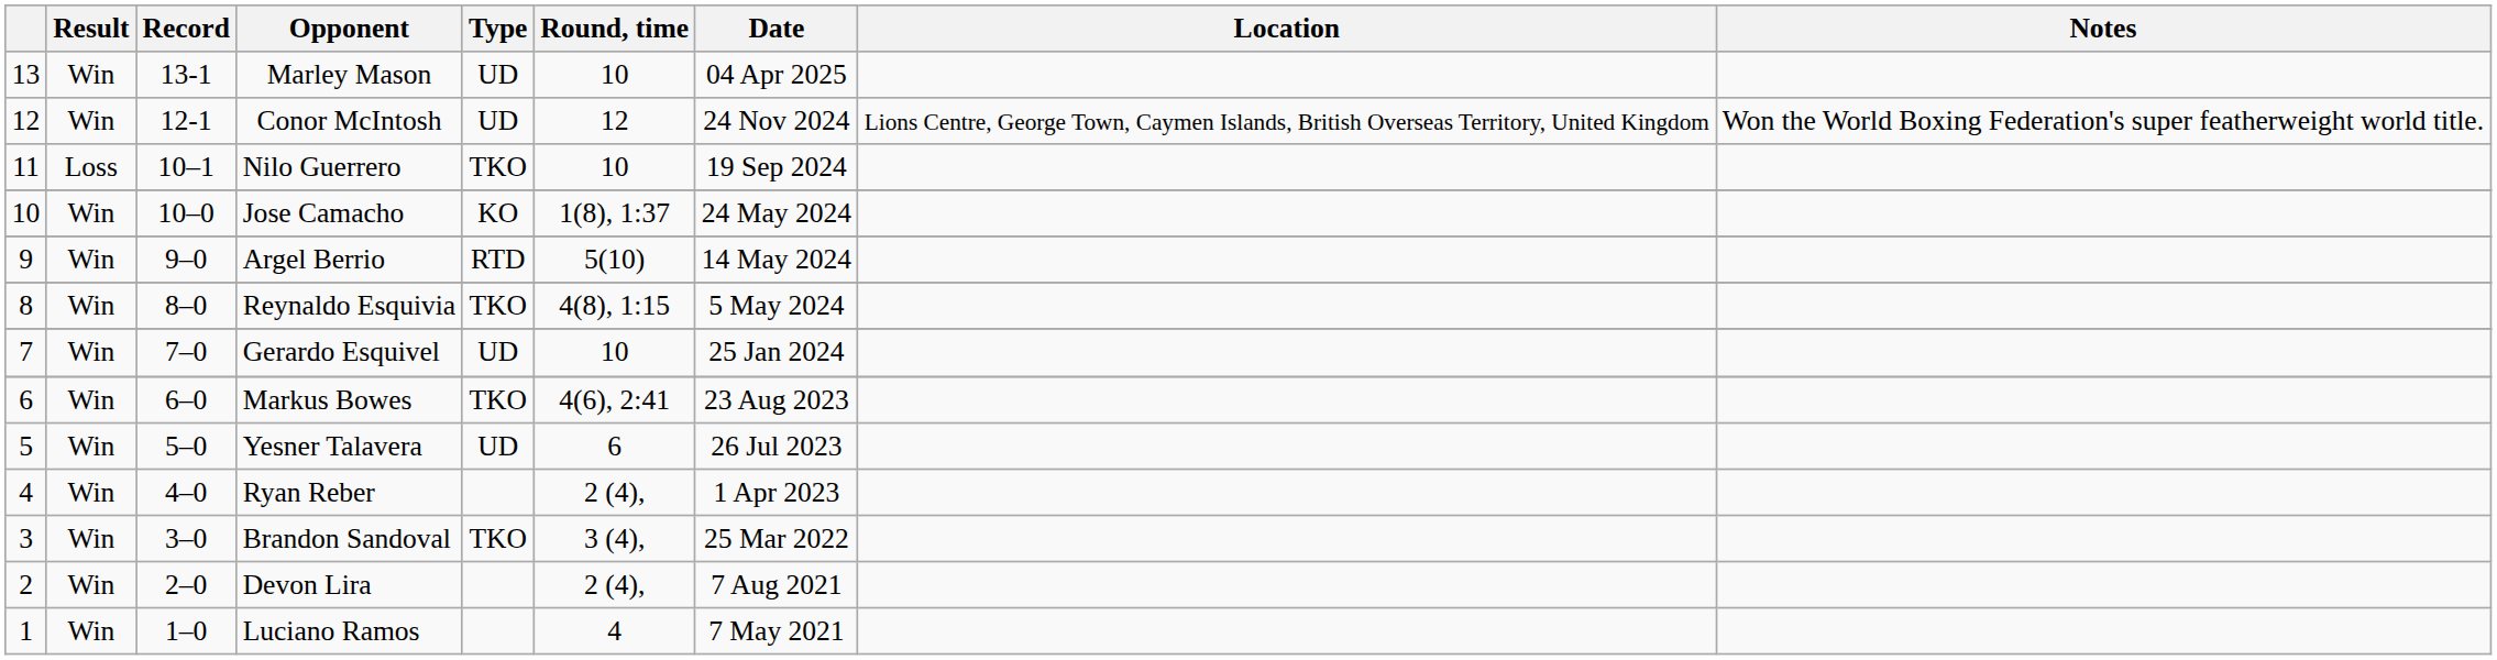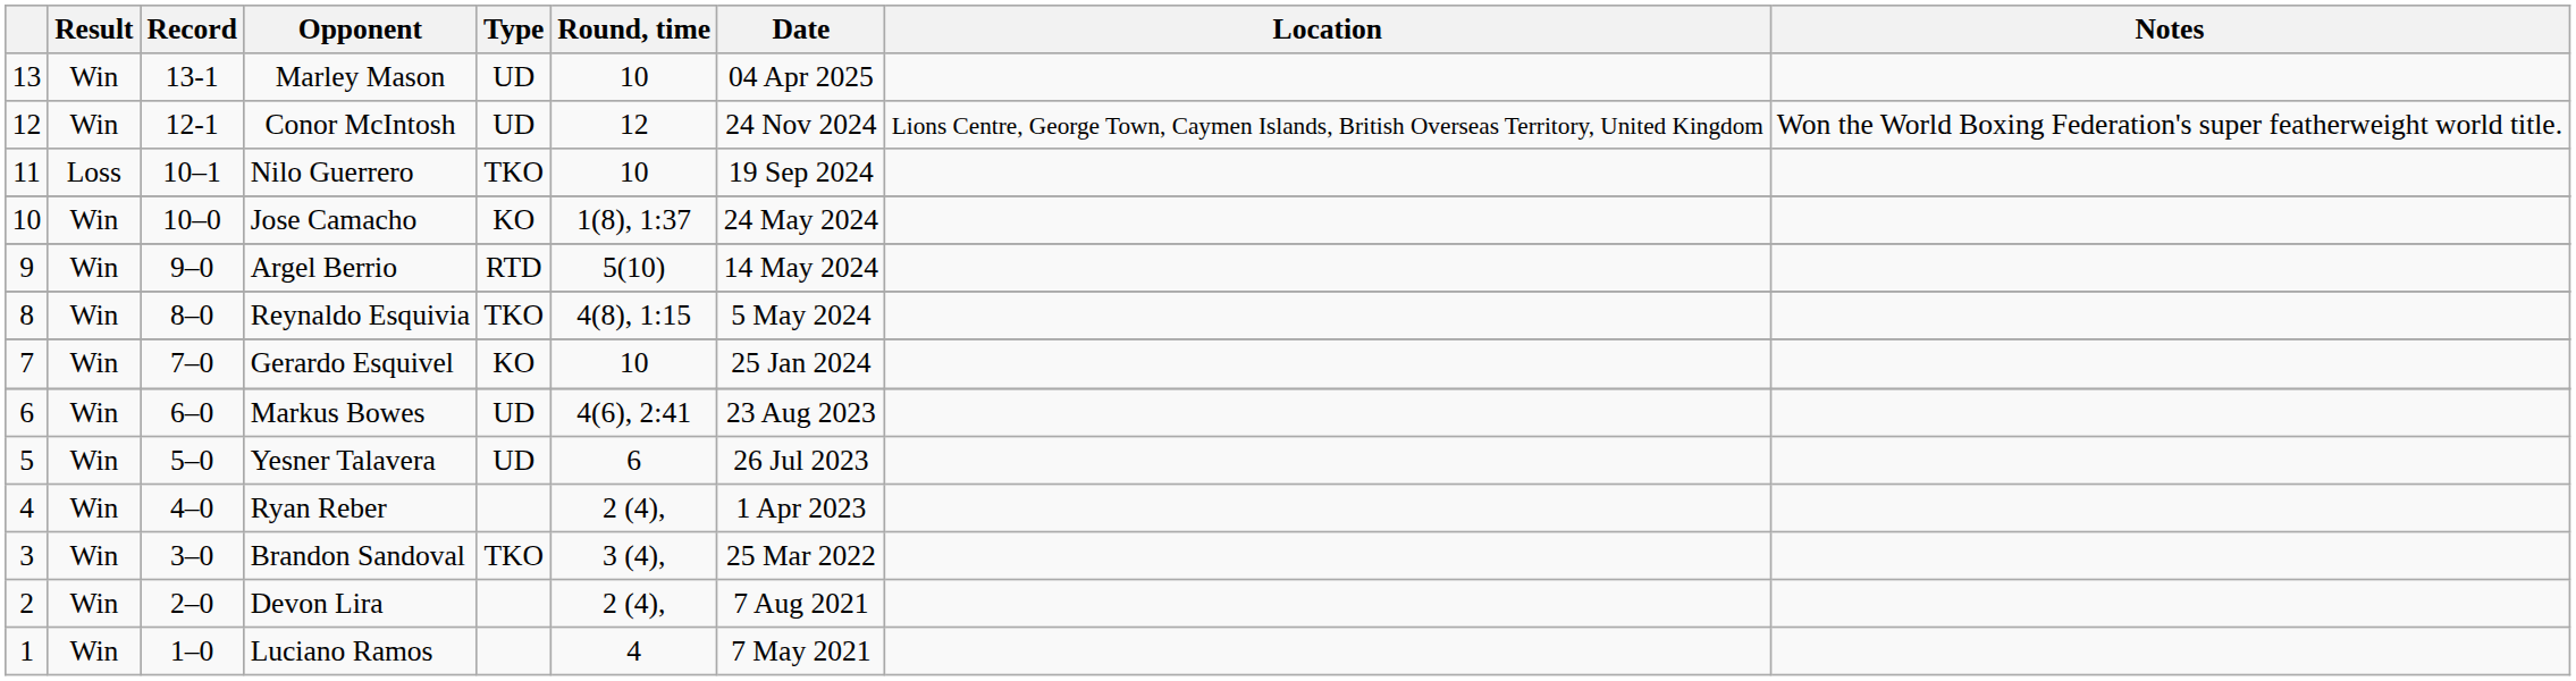 <table class="wikitable" style="text-align:center; font-size:95%">
 <tr>
 <th></th>
 <th>Result</th>
 <th>Record</th>
 <th>Opponent</th>
 <th>Type</th>
 <th>Round, time</th>
 <th>Date</th>
 <th>Location</th>
 <th>Notes</th>
 </tr>
 <tr>
 <td>13</td>
 <td>Win</td>
 <td>13-1</td>
 <td> Marley Mason</td>
 <td>UD</td>
 <td>10</td>
 <td>04 Apr 2025</td>
 <td></td>
 <td></td>
 </tr>
 <tr>
 <td>12</td>
 <td>Win</td>
 <td>12-1</td>
 <td> Conor McIntosh</td>
 <td>UD</td>
 <td>12</td>
 <td>24 Nov 2024</td>
 <td> <small>Lions Centre, George Town</small><small>, Caymen Islands, British Overseas Territory, United Kingdom</small></td>
 <td>Won the World Boxing Federation's super featherweight world title.</td>
 </tr>
 <tr>
 <td>11</td>
 <td>Loss</td>
 <td>10–1</td>
 <td style="text-align:left;"> Nilo Guerrero</td>
 <td>TKO</td>
 <td>10</td>
 <td>19 Sep 2024</td>
 <td style="text-align:left;"> </td>
 <td style="text-align:left;"></td>
 </tr>
 <tr>
 </tr>
 <tr>
 <td>10</td>
 <td>Win</td>
 <td>10–0</td>
 <td style="text-align:left;"> Jose Camacho</td>
 <td>KO</td>
 <td>1(8), 1:37</td>
 <td>24 May 2024</td>
 <td style="text-align:left;"> </td>
 <td style="text-align:left;"></td>
 </tr>
 <tr>
 </tr>
 <tr>
 <td>9</td>
 <td>Win</td>
 <td>9–0</td>
 <td style="text-align:left;"> Argel Berrio</td>
 <td>RTD</td>
 <td>5(10)</td>
 <td>14 May 2024</td>
 <td style="text-align:left;"> </td>
 <td style="text-align:left;"></td>
 </tr>
 <tr>
 </tr>
 <tr>
 <td>8</td>
 <td>Win</td>
 <td>8–0</td>
 <td style="text-align:left;"> Reynaldo Esquivia</td>
 <td>TKO</td>
 <td>4(8), 1:15</td>
 <td>5 May 2024</td>
 <td style="text-align:left;"> </td>
 <td style="text-align:left;"></td>
 </tr>
 <tr>
 </tr>
 <tr>
 <td>7</td>
 <td>Win</td>
 <td>7–0</td>
 <td style="text-align:left;"> Gerardo Esquivel</td>
-<td>UD</td>
+<td>KO</td>
 <td>10</td>
 <td>25 Jan 2024</td>
 <td style="text-align:left;"> </td>
 <td style="text-align:left;"></td>
 </tr>
 <tr>
 </tr>
 <tr>
 <td>6</td>
 <td>Win</td>
 <td>6–0</td>
 <td style="text-align:left;"> Markus Bowes</td>
-<td>TKO</td>
+<td>UD</td>
 <td>4(6), 2:41</td>
 <td>23 Aug 2023</td>
 <td style="text-align:left;"> </td>
 <td style="text-align:left;"></td>
 </tr>
 <tr>
 <td>5</td>
 <td>Win</td>
 <td>5–0</td>
 <td style="text-align:left;"> Yesner Talavera</td>
 <td>UD</td>
 <td>6</td>
 <td>26 Jul 2023</td>
 <td style="text-align:left;"> </td>
 <td style="text-align:left;"></td>
 </tr>
 <tr>
 <td>4</td>
 <td>Win</td>
 <td>4–0</td>
 <td style="text-align:left;"> Ryan Reber</td>
 <td></td>
 <td>2 (4), </td>
 <td>1 Apr 2023</td>
 <td style="text-align:left;"> </td>
 <td></td>
 </tr>
 <tr>
 <td>3</td>
 <td>Win</td>
 <td>3–0</td>
 <td style="text-align:left;"> Brandon Sandoval</td>
 <td>TKO</td>
 <td>3 (4), </td>
 <td>25 Mar 2022</td>
 <td style="text-align:left;"> </td>
 <td style="text-align:left;"></td>
 </tr>
 <tr>
 <td>2</td>
 <td>Win</td>
 <td>2–0</td>
 <td style="text-align:left;"> Devon Lira</td>
 <td></td>
 <td>2 (4), </td>
 <td>7 Aug 2021</td>
 <td style="text-align:left;"> </td>
 <td></td>
 </tr>
 <tr>
 <td>1</td>
 <td>Win</td>
 <td>1–0</td>
 <td style="text-align:left;"> Luciano Ramos</td>
 <td></td>
 <td>4</td>
 <td>7 May 2021</td>
 <td style="text-align:left;"> </td>
 <td></td>
 </tr>
 </table>
